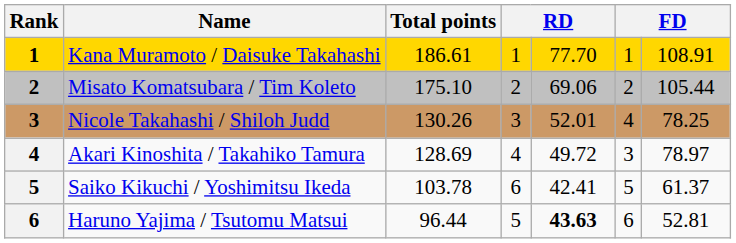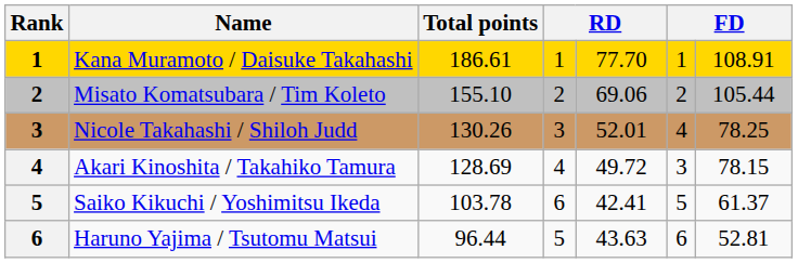 <table class="wikitable sortable">
 <tr>
 <th>Rank</th>
 <th>Name</th>
 <th>Total points</th>
 <th colspan="2" width="80px"><a href='#'>RD</a></th>
 <th colspan="2" width="80px"><a href='#'>FD</a></th>
 </tr>
 <tr bgcolor="gold">
 <td align="center"><strong>1</strong></td>
 <td><a href='#'>Kana Muramoto</a> / <a href='#'>Daisuke Takahashi</a></td>
 <td align="center">186.61</td>
 <td align="center">1</td>
 <td align="center">77.70</td>
 <td align="center">1</td>
 <td align="center">108.91</td>
 </tr>
 <tr bgcolor="silver">
 <td align="center"><strong>2</strong></td>
 <td><a href='#'>Misato Komatsubara</a> / <a href='#'>Tim Koleto</a></td>
-<td align="center">175.10</td>
+<td align="center">155.10</td>
 <td align="center">2</td>
 <td align="center">69.06</td>
 <td align="center">2</td>
 <td align="center">105.44</td>
 </tr>
 <tr bgcolor="cc9966">
 <td align="center"><strong>3</strong></td>
 <td><a href='#'>Nicole Takahashi</a> / <a href='#'>Shiloh Judd</a></td>
 <td align="center">130.26</td>
 <td align="center">3</td>
 <td align="center">52.01</td>
 <td align="center">4</td>
 <td align="center">78.25</td>
 </tr>
 <tr>
 <th>4</th>
 <td><a href='#'>Akari Kinoshita</a> / <a href='#'>Takahiko Tamura</a></td>
 <td align="center">128.69</td>
 <td align="center">4</td>
 <td align="center">49.72</td>
 <td align="center">3</td>
-<td align="center">78.97</td>
+<td align="center">78.15</td>
 </tr>
 <tr>
 <th>5</th>
 <td><a href='#'>Saiko Kikuchi</a> / <a href='#'>Yoshimitsu Ikeda</a></td>
 <td align="center">103.78</td>
 <td align="center">6</td>
 <td align="center">42.41</td>
 <td align="center">5</td>
 <td align="center">61.37</td>
 </tr>
 <tr>
 <th>6</th>
 <td><a href='#'>Haruno Yajima</a> / <a href='#'>Tsutomu Matsui</a></td>
 <td align="center">96.44</td>
 <td align="center">5</td>
-<td align="center"><strong>43.63</strong></td>
+<td align="center">43.63</td>
 <td align="center">6</td>
 <td align="center">52.81</td>
 </tr>
 </table>
